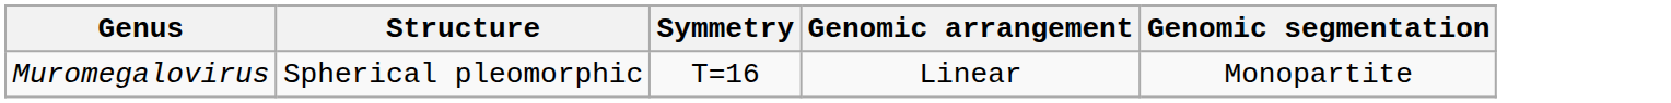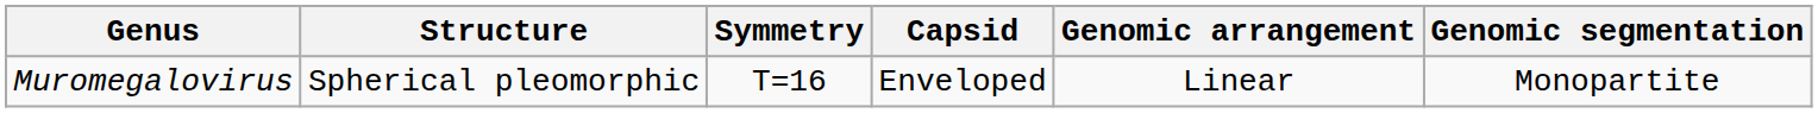 <table class="wikitable sortable" style="text-align:center">
 <tr>
 <th>Genus</th>
 <th>Structure</th>
 <th>Symmetry</th>
+<th>Capsid</th>
 <th>Genomic arrangement</th>
 <th>Genomic segmentation</th>
 </tr>
 <tr>
 <td><em>Muromegalovirus</em></td>
 <td>Spherical pleomorphic</td>
 <td>T=16</td>
+<td>Enveloped</td>
 <td>Linear</td>
 <td>Monopartite</td>
 </tr>
 </table>
